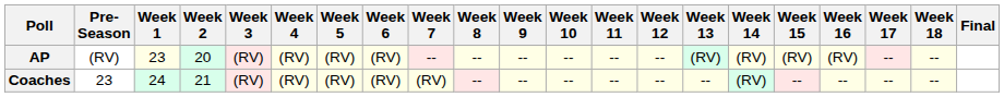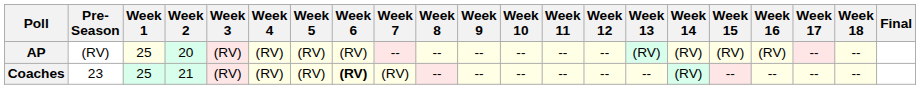 <table class="wikitable" style="white-space:nowrap;font-size:90%">
 <tr>
 <th>Poll</th>
 <th>Pre-<br>Season</th>
 <th>Week<br>1</th>
 <th>Week<br>2</th>
 <th>Week<br>3</th>
 <th>Week<br>4</th>
 <th>Week<br>5</th>
 <th>Week<br>6</th>
 <th>Week<br>7</th>
 <th>Week<br>8</th>
 <th>Week<br>9</th>
 <th>Week<br>10</th>
 <th>Week<br>11</th>
 <th>Week<br>12</th>
 <th>Week<br>13</th>
 <th>Week<br>14</th>
 <th>Week<br>15</th>
 <th>Week<br>16</th>
 <th>Week<br>17</th>
 <th>Week<br>18</th>
 <th>Final</th>
 </tr>
 <tr style="text-align:center;">
 <th>AP</th>
 <td style="background:#FFF;">(RV)</td>
-<td style="background:#FFFFE6">23</td>
+<td style="background:#FFFFE6">25</td>
 <td style="background:#D8FFEB">20</td>
 <td style="background:#FFE6E6;">(RV)</td>
 <td style="background:#FFFFE6;">(RV)</td>
 <td style="background:#FFFFE6;">(RV)</td>
 <td style="background:#FFFFE6;">(RV)</td>
 <td style="background:#FFE6E6;">--</td>
 <td style="background:#FFFFE6;">--</td>
 <td style="background:#FFFFE6;">--</td>
 <td style="background:#FFFFE6;">--</td>
 <td style="background:#FFFFE6;">--</td>
 <td style="background:#FFFFE6;">--</td>
 <td style="background:#D8FFEB;">(RV)</td>
 <td style="background:#FFFFE6;">(RV)</td>
 <td style="background:#FFFFE6;">(RV)</td>
 <td style="background:#FFFFE6;">(RV)</td>
 <td style="background:#FFE6E6;">--</td>
 <td style="background:#FFFFE6;">--</td>
 <td style="background:#FFF;"></td>
 </tr>
 <tr style="text-align:center;">
 <th>Coaches</th>
 <td style="background:#FFF;">23</td>
-<td style="background:#D8FFEB">24</td>
+<td style="background:#D8FFEB">25</td>
 <td style="background:#D8FFEB">21</td>
 <td style="background:#FFE6E6;">(RV)</td>
 <td style="background:#FFFFE6;">(RV)</td>
 <td style="background:#FFFFE6;">(RV)</td>
-<td style="background:#FFFFE6;">(RV)</td>
+<td style="background:#FFFFE6;"><strong>(RV)</strong></td>
 <td style="background:#FFFFE6;">(RV)</td>
 <td style="background:#FFE6E6;">--</td>
 <td style="background:#FFFFE6;">--</td>
 <td style="background:#FFFFE6;">--</td>
 <td style="background:#FFFFE6;">--</td>
 <td style="background:#FFFFE6;">--</td>
 <td style="background:#FFFFE6;">--</td>
 <td style="background:#D8FFEB;">(RV)</td>
 <td style="background:#FFE6E6;">--</td>
 <td style="background:#FFFFE6;">--</td>
 <td style="background:#FFFFE6;">--</td>
 <td style="background:#FFFFE6;">--</td>
 <td style="background:#FFF;"></td>
 </tr>
 </table>
